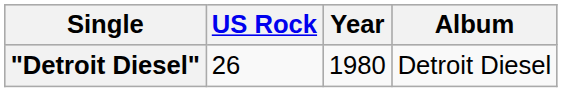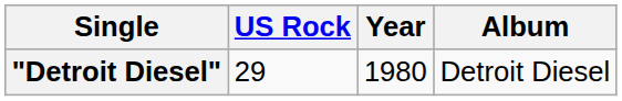 <table class="wikitable">
 <tr>
 <th>Single</th>
 <th><a href='#'>US Rock</a><br></th>
 <th>Year</th>
 <th>Album</th>
 </tr>
 <tr>
 <th>"Detroit Diesel"</th>
-<td>26</td>
+<td>29</td>
 <td>1980</td>
 <td>Detroit Diesel</td>
 </tr>
 </table>
